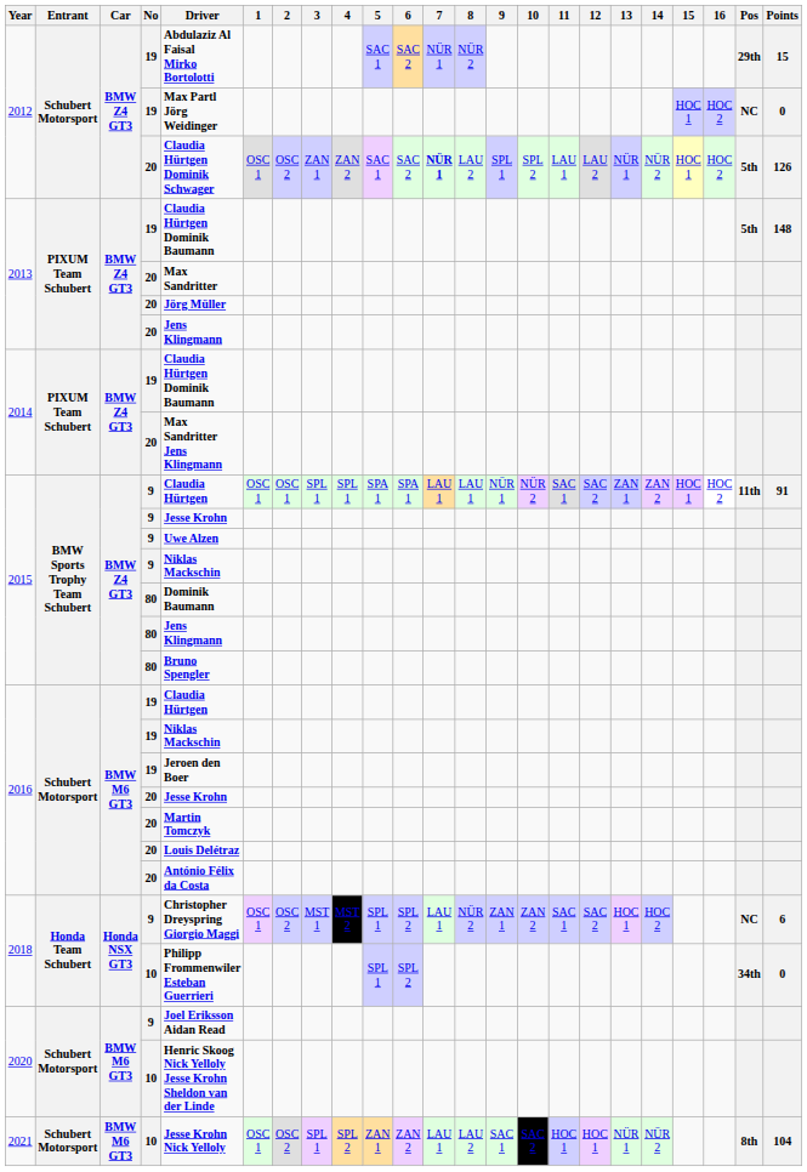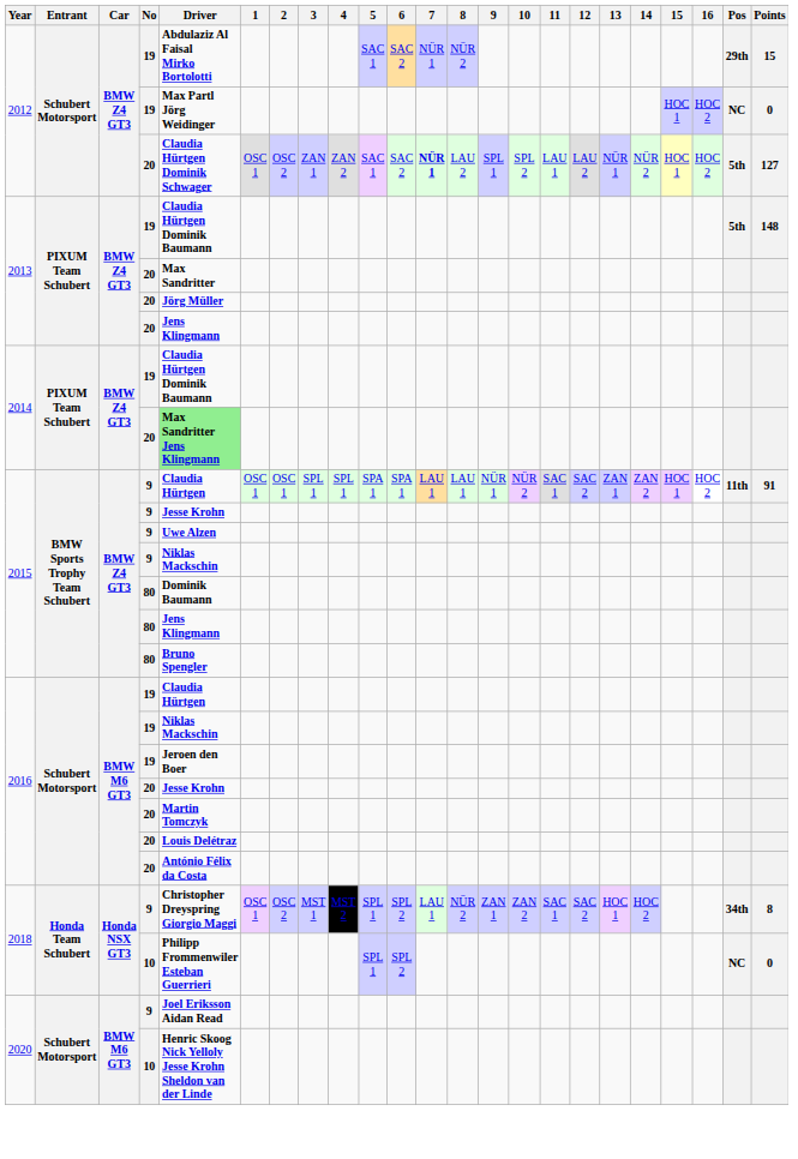 <table class="wikitable" border="1" style="text-align:center; font-size:90%;">
 <tr>
 <th>Year</th>
 <th>Entrant</th>
 <th>Car</th>
 <th>No</th>
 <th>Driver</th>
 <th>1</th>
 <th>2</th>
 <th>3</th>
 <th>4</th>
 <th>5</th>
 <th>6</th>
 <th>7</th>
 <th>8</th>
 <th>9</th>
 <th>10</th>
 <th>11</th>
 <th>12</th>
 <th>13</th>
 <th>14</th>
 <th>15</th>
 <th>16</th>
 <th>Pos</th>
 <th>Points</th>
 </tr>
 <tr>
 <td rowspan=3><a href='#'>2012</a></td>
 <th rowspan=3>Schubert Motorsport</th>
 <th rowspan=3><a href='#'>BMW Z4 GT3</a></th>
 <th>19</th>
 <td align="left"><strong> Abdulaziz Al Faisal<br> <a href='#'>Mirko Bortolotti</a></strong></td>
 <td></td>
 <td></td>
 <td></td>
 <td></td>
 <td style="background:#CFCFFF;"><a href='#'>SAC 1</a><br></td>
 <td style="background:#FFDF9F;"><a href='#'>SAC 2</a><br></td>
 <td style="background:#CFCFFF;"><a href='#'>NÜR 1</a><br></td>
 <td style="background:#CFCFFF;"><a href='#'>NÜR 2</a><br></td>
 <td></td>
 <td></td>
 <td></td>
 <td></td>
 <td></td>
 <td></td>
 <td></td>
 <td></td>
 <th>29th</th>
 <th>15</th>
 </tr>
 <tr>
 <th>19</th>
 <td align="left"><strong> Max Partl<br> Jörg Weidinger</strong></td>
 <td></td>
 <td></td>
 <td></td>
 <td></td>
 <td></td>
 <td></td>
 <td></td>
 <td></td>
 <td></td>
 <td></td>
 <td></td>
 <td></td>
 <td></td>
 <td></td>
 <td style="background:#CFCFFF;"><a href='#'>HOC 1</a><br></td>
 <td style="background:#CFCFFF;"><a href='#'>HOC 2</a><br></td>
 <th>NC</th>
 <th>0</th>
 </tr>
 <tr>
 <th>20</th>
 <td align="left"><strong> <a href='#'>Claudia Hürtgen</a><br> <a href='#'>Dominik Schwager</a></strong></td>
 <td style="background:#DFDFDF;"><a href='#'>OSC 1</a><br></td>
 <td style="background:#CFCFFF;"><a href='#'>OSC 2</a><br></td>
 <td style="background:#CFCFFF;"><a href='#'>ZAN 1</a><br></td>
 <td style="background:#DFDFDF;"><a href='#'>ZAN 2</a><br></td>
 <td style="background:#EFCFFF;"><a href='#'>SAC 1</a><br></td>
 <td style="background:#DFFFDF;"><a href='#'>SAC 2</a><br></td>
 <td style="background:#DFFFDF;"><strong><a href='#'>NÜR 1</a><br></strong></td>
 <td style="background:#DFFFDF;"><a href='#'>LAU 2</a><br></td>
 <td style="background:#CFCFFF;"><a href='#'>SPL 1</a><br></td>
 <td style="background:#DFFFDF;"><a href='#'>SPL 2</a><br></td>
 <td style="background:#DFFFDF;"><a href='#'>LAU 1</a><br></td>
 <td style="background:#DFDFDF;"><a href='#'>LAU 2</a><br></td>
 <td style="background:#CFCFFF;"><a href='#'>NÜR 1</a><br></td>
 <td style="background:#DFFFDF;"><a href='#'>NÜR 2</a><br></td>
 <td style="background:#FFFFBF;"><a href='#'>HOC 1</a><br></td>
 <td style="background:#DFFFDF;"><a href='#'>HOC 2</a><br></td>
 <th>5th</th>
-<th>126</th>
+<th>127</th>
 </tr>
 <tr>
 <td rowspan=4><a href='#'>2013</a></td>
 <th rowspan=4>PIXUM Team Schubert</th>
 <th rowspan=4><a href='#'>BMW Z4 GT3</a></th>
 <th>19</th>
 <td align="left"><strong> <a href='#'>Claudia Hürtgen</a><br> Dominik Baumann</strong></td>
 <td></td>
 <td></td>
 <td></td>
 <td></td>
 <td></td>
 <td></td>
 <td></td>
 <td></td>
 <td></td>
 <td></td>
 <td></td>
 <td></td>
 <td></td>
 <td></td>
 <td></td>
 <td></td>
 <th>5th</th>
 <th>148</th>
 </tr>
 <tr>
 <th>20</th>
 <td align="left"><strong> Max Sandritter</strong></td>
 <td></td>
 <td></td>
 <td></td>
 <td></td>
 <td></td>
 <td></td>
 <td></td>
 <td></td>
 <td></td>
 <td></td>
 <td></td>
 <td></td>
 <td></td>
 <td></td>
 <td></td>
 <td></td>
 <th></th>
 <th></th>
 </tr>
 <tr>
 <th>20</th>
 <td align="left"><strong> <a href='#'>Jörg Müller</a></strong></td>
 <td></td>
 <td></td>
 <td></td>
 <td></td>
 <td></td>
 <td></td>
 <td></td>
 <td></td>
 <td></td>
 <td></td>
 <td></td>
 <td></td>
 <td></td>
 <td></td>
 <td></td>
 <td></td>
 <th></th>
 <th></th>
 </tr>
 <tr>
 <th>20</th>
 <td align="left"><strong> <a href='#'>Jens Klingmann</a></strong></td>
 <td></td>
 <td></td>
 <td></td>
 <td></td>
 <td></td>
 <td></td>
 <td></td>
 <td></td>
 <td></td>
 <td></td>
 <td></td>
 <td></td>
 <td></td>
 <td></td>
 <td></td>
 <td></td>
 <th></th>
 <th></th>
 </tr>
 <tr>
 <td rowspan=2><a href='#'>2014</a></td>
 <th rowspan=2>PIXUM Team Schubert</th>
 <th rowspan=2><a href='#'>BMW Z4 GT3</a></th>
 <th>19</th>
 <td align="left"><strong> <a href='#'>Claudia Hürtgen</a><br> Dominik Baumann</strong></td>
 <td></td>
 <td></td>
 <td></td>
 <td></td>
 <td></td>
 <td></td>
 <td></td>
 <td></td>
 <td></td>
 <td></td>
 <td></td>
 <td></td>
 <td></td>
 <td></td>
 <td></td>
 <td></td>
 <th></th>
 <th></th>
 </tr>
 <tr>
 <th>20</th>
-<td align="left"><strong> Max Sandritter<br> <a href='#'>Jens Klingmann</a></strong></td>
+<td align="left" style="background: lightgreen;"><strong> Max Sandritter<br> <a href='#'>Jens Klingmann</a></strong></td>
 <td></td>
 <td></td>
 <td></td>
 <td></td>
 <td></td>
 <td></td>
 <td></td>
 <td></td>
 <td></td>
 <td></td>
 <td></td>
 <td></td>
 <td></td>
 <td></td>
 <td></td>
 <td></td>
 <th></th>
 <th></th>
 </tr>
 <tr>
 <td rowspan=7><a href='#'>2015</a></td>
 <th rowspan=7>BMW Sports Trophy Team Schubert</th>
 <th rowspan=7><a href='#'>BMW Z4 GT3</a></th>
 <th>9</th>
 <td align="left"><strong> <a href='#'>Claudia Hürtgen</a></strong></td>
 <td style="background:#DFFFDF;"><a href='#'>OSC 1</a><br></td>
 <td style="background:#DFFFDF;"><a href='#'>OSC 1</a><br></td>
 <td style="background:#DFFFDF;"><a href='#'>SPL 1</a><br></td>
 <td style="background:#DFFFDF;"><a href='#'>SPL 1</a><br></td>
 <td style="background:#DFFFDF;"><a href='#'>SPA 1</a><br></td>
 <td style="background:#DFFFDF;"><a href='#'>SPA 1</a><br></td>
 <td style="background:#FFDF9F"><a href='#'>LAU 1</a><br></td>
 <td style="background:#DFFFDF;"><a href='#'>LAU 1</a><br></td>
 <td style="background:#DFFFDF;"><a href='#'>NÜR 1</a><br></td>
 <td style="background:#EFCFFF;"><a href='#'>NÜR 2</a><br></td>
 <td style="background:#DFDFDF;"><a href='#'>SAC 1</a><br></td>
 <td style="background:#CFCFFF;"><a href='#'>SAC 2</a><br></td>
 <td style="background:#CFCFFF;"><a href='#'>ZAN 1</a><br></td>
 <td style="background:#EFCFFF;"><a href='#'>ZAN 2</a><br></td>
 <td style="background:#EFCFFF;"><a href='#'>HOC 1</a><br></td>
 <td style="background:#FFFFFF;"><a href='#'>HOC 2</a><br></td>
 <th>11th</th>
 <th>91</th>
 </tr>
 <tr>
 <th>9</th>
 <td align="left"><strong> <a href='#'>Jesse Krohn</a></strong></td>
 <td></td>
 <td></td>
 <td></td>
 <td></td>
 <td></td>
 <td></td>
 <td></td>
 <td></td>
 <td></td>
 <td></td>
 <td></td>
 <td></td>
 <td></td>
 <td></td>
 <td></td>
 <td></td>
 <th></th>
 <th></th>
 </tr>
 <tr>
 <th>9</th>
 <td align="left"><strong> <a href='#'>Uwe Alzen</a></strong></td>
 <td></td>
 <td></td>
 <td></td>
 <td></td>
 <td></td>
 <td></td>
 <td></td>
 <td></td>
 <td></td>
 <td></td>
 <td></td>
 <td></td>
 <td></td>
 <td></td>
 <td></td>
 <td></td>
 <th></th>
 <th></th>
 </tr>
 <tr>
 <th>9</th>
 <td align="left"><strong> <a href='#'>Niklas Mackschin</a></strong></td>
 <td></td>
 <td></td>
 <td></td>
 <td></td>
 <td></td>
 <td></td>
 <td></td>
 <td></td>
 <td></td>
 <td></td>
 <td></td>
 <td></td>
 <td></td>
 <td></td>
 <td></td>
 <td></td>
 <th></th>
 <th></th>
 </tr>
 <tr>
 <th>80</th>
 <td align="left"><strong> Dominik Baumann</strong></td>
 <td></td>
 <td></td>
 <td></td>
 <td></td>
 <td></td>
 <td></td>
 <td></td>
 <td></td>
 <td></td>
 <td></td>
 <td></td>
 <td></td>
 <td></td>
 <td></td>
 <td></td>
 <td></td>
 <th></th>
 <th></th>
 </tr>
 <tr>
 <th>80</th>
 <td align="left"><strong> <a href='#'>Jens Klingmann</a></strong></td>
 <td></td>
 <td></td>
 <td></td>
 <td></td>
 <td></td>
 <td></td>
 <td></td>
 <td></td>
 <td></td>
 <td></td>
 <td></td>
 <td></td>
 <td></td>
 <td></td>
 <td></td>
 <td></td>
 <th></th>
 <th></th>
 </tr>
 <tr>
 <th>80</th>
 <td align="left"><strong> <a href='#'>Bruno Spengler</a></strong></td>
 <td></td>
 <td></td>
 <td></td>
 <td></td>
 <td></td>
 <td></td>
 <td></td>
 <td></td>
 <td></td>
 <td></td>
 <td></td>
 <td></td>
 <td></td>
 <td></td>
 <td></td>
 <td></td>
 <th></th>
 <th></th>
 </tr>
 <tr>
 <td rowspan=7><a href='#'>2016</a></td>
 <th rowspan=7>Schubert Motorsport</th>
 <th rowspan=7><a href='#'>BMW M6 GT3</a></th>
 <th>19</th>
 <td align="left"><strong> <a href='#'>Claudia Hürtgen</a></strong></td>
 <td></td>
 <td></td>
 <td></td>
 <td></td>
 <td></td>
 <td></td>
 <td></td>
 <td></td>
 <td></td>
 <td></td>
 <td></td>
 <td></td>
 <td></td>
 <td></td>
 <td></td>
 <td></td>
 <th></th>
 <th></th>
 </tr>
 <tr>
 <th>19</th>
 <td align="left"><strong> <a href='#'>Niklas Mackschin</a></strong></td>
 <td></td>
 <td></td>
 <td></td>
 <td></td>
 <td></td>
 <td></td>
 <td></td>
 <td></td>
 <td></td>
 <td></td>
 <td></td>
 <td></td>
 <td></td>
 <td></td>
 <td></td>
 <td></td>
 <th></th>
 <th></th>
 </tr>
 <tr>
 <th>19</th>
 <td align="left"><strong> Jeroen den Boer</strong></td>
 <td></td>
 <td></td>
 <td></td>
 <td></td>
 <td></td>
 <td></td>
 <td></td>
 <td></td>
 <td></td>
 <td></td>
 <td></td>
 <td></td>
 <td></td>
 <td></td>
 <td></td>
 <td></td>
 <th></th>
 <th></th>
 </tr>
 <tr>
 <th>20</th>
 <td align="left"><strong> <a href='#'>Jesse Krohn</a></strong></td>
 <td></td>
 <td></td>
 <td></td>
 <td></td>
 <td></td>
 <td></td>
 <td></td>
 <td></td>
 <td></td>
 <td></td>
 <td></td>
 <td></td>
 <td></td>
 <td></td>
 <td></td>
 <td></td>
 <th></th>
 <th></th>
 </tr>
 <tr>
 <th>20</th>
 <td align="left"><strong> <a href='#'>Martin Tomczyk</a></strong></td>
 <td></td>
 <td></td>
 <td></td>
 <td></td>
 <td></td>
 <td></td>
 <td></td>
 <td></td>
 <td></td>
 <td></td>
 <td></td>
 <td></td>
 <td></td>
 <td></td>
 <td></td>
 <td></td>
 <th></th>
 <th></th>
 </tr>
 <tr>
 <th>20</th>
 <td align="left"><strong> <a href='#'>Louis Delétraz</a></strong></td>
 <td></td>
 <td></td>
 <td></td>
 <td></td>
 <td></td>
 <td></td>
 <td></td>
 <td></td>
 <td></td>
 <td></td>
 <td></td>
 <td></td>
 <td></td>
 <td></td>
 <td></td>
 <td></td>
 <th></th>
 <th></th>
 </tr>
 <tr>
 <th>20</th>
 <td align="left"><strong> <a href='#'>António Félix da Costa</a></strong></td>
 <td></td>
 <td></td>
 <td></td>
 <td></td>
 <td></td>
 <td></td>
 <td></td>
 <td></td>
 <td></td>
 <td></td>
 <td></td>
 <td></td>
 <td></td>
 <td></td>
 <td></td>
 <td></td>
 <th></th>
 <th></th>
 </tr>
 <tr>
 <td rowspan=2><a href='#'>2018</a></td>
 <th rowspan=2><a href='#'>Honda</a> Team Schubert</th>
 <th rowspan=2><a href='#'>Honda NSX GT3</a></th>
 <th>9</th>
 <td align="left"><strong> Christopher Dreyspring<br> <a href='#'>Giorgio Maggi</a></strong></td>
 <td style="background:#EFCFFF;"><a href='#'>OSC 1</a><br></td>
 <td style="background:#CFCFFF;"><a href='#'>OSC 2</a><br></td>
 <td style="background:#CFCFFF;"><a href='#'>MST 1</a><br></td>
 <td style="background:#000000; color:white;"><a href='#'>MST 2</a><br></td>
 <td style="background:#CFCFFF;"><a href='#'>SPL 1</a><br></td>
 <td style="background:#CFCFFF;"><a href='#'>SPL 2</a><br></td>
 <td style="background:#DFFFDF;"><a href='#'>LAU 1</a><br></td>
 <td style="background:#CFCFFF;"><a href='#'>NÜR 2</a><br></td>
 <td style="background:#CFCFFF;"><a href='#'>ZAN 1</a><br></td>
 <td style="background:#CFCFFF;"><a href='#'>ZAN 2</a><br></td>
 <td style="background:#CFCFFF;"><a href='#'>SAC 1</a><br></td>
 <td style="background:#CFCFFF;"><a href='#'>SAC 2</a><br></td>
 <td style="background:#EFCFFF;"><a href='#'>HOC 1</a><br></td>
 <td style="background:#CFCFFF;"><a href='#'>HOC 2</a><br></td>
 <td></td>
 <td></td>
-<th>NC</th>
-<th>6</th>
+<th>34th</th>
+<th>8</th>
 </tr>
 <tr>
 <th>10</th>
 <td align="left"><strong> Philipp Frommenwiler<br> <a href='#'>Esteban Guerrieri</a></strong></td>
 <td></td>
 <td></td>
 <td></td>
 <td></td>
 <td style="background:#CFCFFF;"><a href='#'>SPL 1</a><br></td>
 <td style="background:#CFCFFF;"><a href='#'>SPL 2</a><br></td>
 <td></td>
 <td></td>
 <td></td>
 <td></td>
 <td></td>
 <td></td>
 <td></td>
 <td></td>
 <td></td>
 <td></td>
-<th>34th</th>
+<th>NC</th>
 <th>0</th>
 </tr>
 <tr>
 <td rowspan=2><a href='#'>2020</a></td>
 <th rowspan=2>Schubert Motorsport</th>
 <th rowspan=2><a href='#'>BMW M6 GT3</a></th>
 <th>9</th>
 <td align="left"><strong> <a href='#'>Joel Eriksson</a><br> Aidan Read<br></strong></td>
 <td></td>
 <td></td>
 <td></td>
 <td></td>
 <td></td>
 <td></td>
 <td></td>
 <td></td>
 <td></td>
 <td></td>
 <td></td>
 <td></td>
 <td></td>
 <td></td>
 <td></td>
 <td></td>
 <th></th>
 <th></th>
 </tr>
 <tr>
 <th>10</th>
 <td align="left"><strong> Henric Skoog<br> <a href='#'>Nick Yelloly</a><br> <a href='#'>Jesse Krohn</a><br> <a href='#'>Sheldon van der Linde</a></strong></td>
 <td></td>
 <td></td>
 <td></td>
 <td></td>
 <td></td>
 <td></td>
 <td></td>
 <td></td>
 <td></td>
 <td></td>
 <td></td>
 <td></td>
 <td></td>
 <td></td>
 <td></td>
 <td></td>
 <th></th>
 <th></th>
 </tr>
-<tr>
-<td rowspan=1><a href='#'>2021</a></td>
-<th rowspan=1>Schubert Motorsport</th>
-<th rowspan=1><a href='#'>BMW M6 GT3</a></th>
-<th>10</th>
-<td align="left"><strong> <a href='#'>Jesse Krohn</a><br> <a href='#'>Nick Yelloly</a></strong></td>
-<td style="background:#DFFFDF;"><a href='#'>OSC 1</a><br></td>
-<td style="background:#DFDFDF;"><a href='#'>OSC 2</a><br></td>
-<td style="background:#EFCFFF;"><a href='#'>SPL 1</a><br></td>
-<td style="background:#FFDF9F"><a href='#'>SPL 2</a><br></td>
-<td style="background:#FFDF9F"><a href='#'>ZAN 1</a><br></td>
-<td style="background:#EFCFFF"><a href='#'>ZAN 2</a><br></td>
-<td style="background:#DFFFDF;"><a href='#'>LAU 1</a><br></td>
-<td style="background:#DFFFDF;"><a href='#'>LAU 2</a><br></td>
-<td style="background:#DFFFDF;"><a href='#'>SAC 1</a><br></td>
-<td style="background:#000000; color:white;"><a href='#'>SAC 2</a><br></td>
-<td style="background:#CFCFFF;"><a href='#'>HOC 1</a><br></td>
-<td style="background:#EFCFFF"><a href='#'>HOC 1</a><br></td>
-<td style="background:#DFFFDF;"><a href='#'>NÜR 1</a><br></td>
-<td style="background:#DFFFDF;"><a href='#'>NÜR 2</a><br></td>
-<td></td>
-<td></td>
-<th>8th</th>
-<th>104</th>
-</tr>
 </table>
